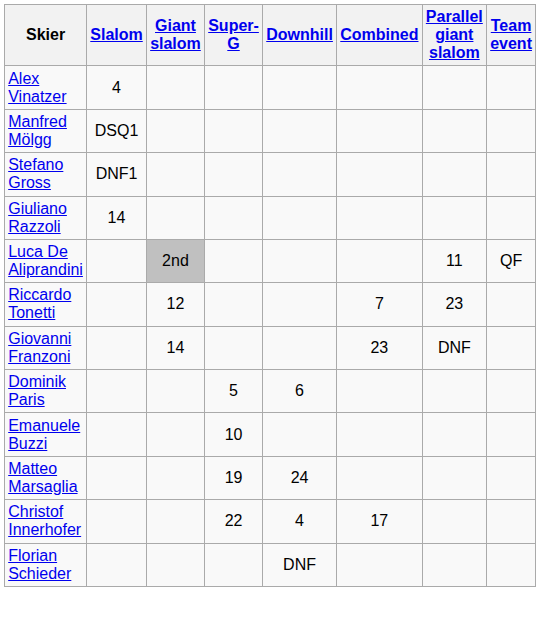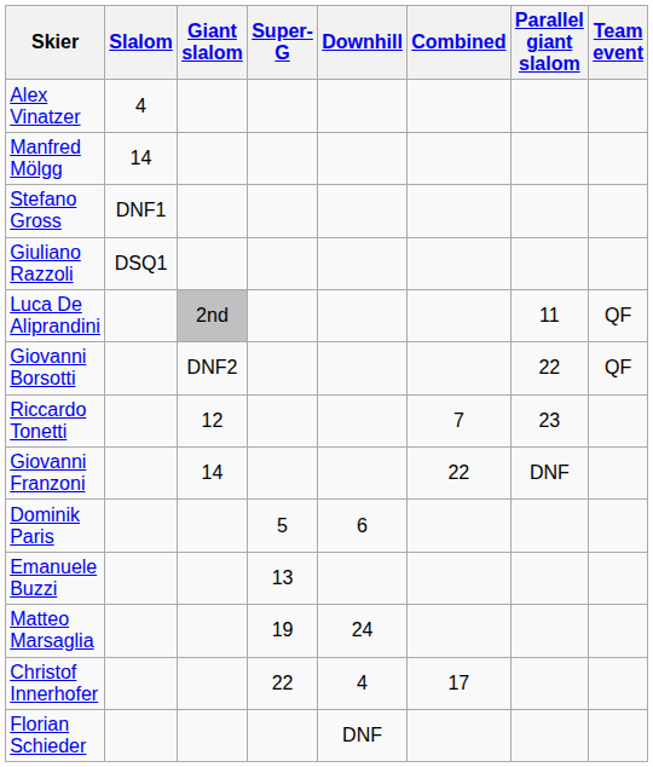 <table class="wikitable" width=70% style="font-size:100%; text-align:center;">
 <tr>
 <th>Skier</th>
 <th><a href='#'>Slalom</a></th>
 <th><a href='#'>Giant slalom</a></th>
 <th><a href='#'>Super-G</a></th>
 <th><a href='#'>Downhill</a></th>
 <th><a href='#'>Combined</a></th>
 <th><a href='#'>Parallel giant slalom</a></th>
 <th><a href='#'>Team event</a></th>
 </tr>
 <tr>
 <td align=left><a href='#'>Alex Vinatzer</a></td>
 <td>4</td>
 <td></td>
 <td></td>
 <td></td>
 <td></td>
 <td></td>
 <td></td>
 </tr>
 <tr>
 <td align=left><a href='#'>Manfred Mölgg</a></td>
-<td>DSQ1</td>
+<td>14</td>
 <td></td>
 <td></td>
 <td></td>
 <td></td>
 <td></td>
 <td></td>
 </tr>
 <tr>
 <td align=left><a href='#'>Stefano Gross</a></td>
 <td>DNF1</td>
 <td></td>
 <td></td>
 <td></td>
 <td></td>
 <td></td>
 <td></td>
 </tr>
 <tr>
 <td align=left><a href='#'>Giuliano Razzoli</a></td>
-<td>14</td>
+<td>DSQ1</td>
 <td></td>
 <td></td>
 <td></td>
 <td></td>
 <td></td>
 <td></td>
 </tr>
 <tr>
 <td align=left><a href='#'>Luca De Aliprandini</a></td>
 <td></td>
 <td bgcolor=silver>2nd</td>
 <td></td>
 <td></td>
 <td></td>
 <td>11</td>
 <td>QF</td>
 </tr>
 <tr>
+<td align=left><a href='#'>Giovanni Borsotti</a></td>
+<td></td>
+<td>DNF2</td>
+<td></td>
+<td></td>
+<td></td>
+<td>22</td>
+<td>QF</td>
+</tr>
+<tr>
 <td align=left><a href='#'>Riccardo Tonetti</a></td>
 <td></td>
 <td>12</td>
 <td></td>
 <td></td>
 <td>7</td>
 <td>23</td>
 <td></td>
 </tr>
 <tr>
 <td align=left><a href='#'>Giovanni Franzoni</a></td>
 <td></td>
 <td>14</td>
 <td></td>
 <td></td>
-<td>23</td>
+<td>22</td>
 <td>DNF</td>
 <td></td>
 </tr>
 <tr>
 <td align=left><a href='#'>Dominik Paris</a></td>
 <td></td>
 <td></td>
 <td>5</td>
 <td>6</td>
 <td></td>
 <td></td>
 <td></td>
 </tr>
 <tr>
 <td align=left><a href='#'>Emanuele Buzzi</a></td>
 <td></td>
 <td></td>
-<td>10</td>
+<td>13</td>
 <td></td>
 <td></td>
 <td></td>
 <td></td>
 </tr>
 <tr>
 <td align=left><a href='#'>Matteo Marsaglia</a></td>
 <td></td>
 <td></td>
 <td>19</td>
 <td>24</td>
 <td></td>
 <td></td>
 <td></td>
 </tr>
 <tr>
 <td align=left><a href='#'>Christof Innerhofer</a></td>
 <td></td>
 <td></td>
 <td>22</td>
 <td>4</td>
 <td>17</td>
 <td></td>
 <td></td>
 </tr>
 <tr>
 <td align=left><a href='#'>Florian Schieder</a></td>
 <td></td>
 <td></td>
 <td></td>
 <td>DNF</td>
 <td></td>
 <td></td>
 <td></td>
 </tr>
 </table>
